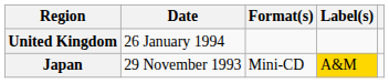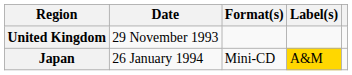 <table class="wikitable plainrowheaders">
 <tr>
 <th scope="col">Region</th>
 <th scope="col">Date</th>
 <th scope="col">Format(s)</th>
 <th scope="col">Label(s)</th>
 <th scope="col"></th>
 </tr>
 <tr>
 <th scope="row">United Kingdom</th>
-<td>26 January 1994</td>
+<td>29 November 1993</td>
 <td></td>
 <td></td>
 <td></td>
 </tr>
 <tr>
 <th scope="row">Japan</th>
-<td>29 November 1993</td>
+<td>26 January 1994</td>
 <td>Mini-CD</td>
 <td style="background: gold;">A&M</td>
 <td></td>
 </tr>
 </table>
